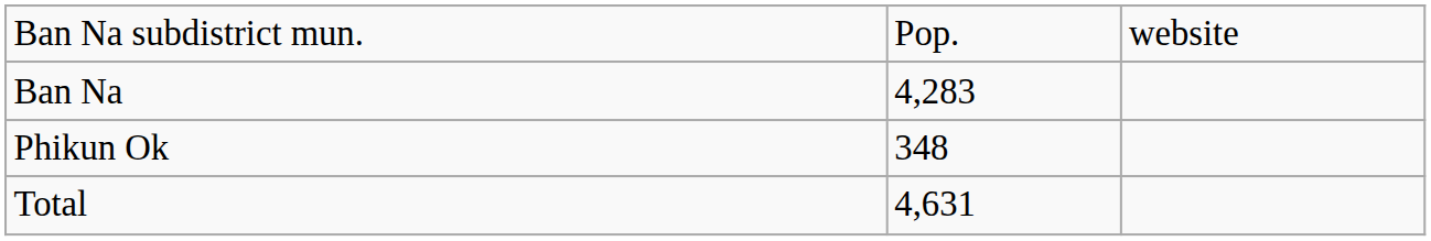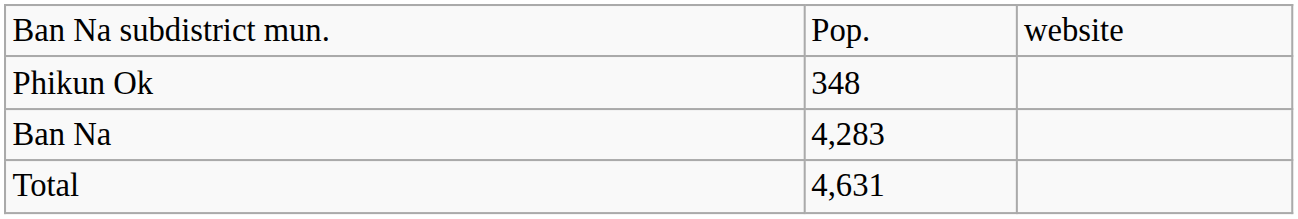 <table class="wikitable" style="width:50%;">
 <tr>
 <td>Ban Na subdistrict mun.</td>
 <td>Pop.</td>
 <td>website</td>
 </tr>
 <tr>
-<td>Ban Na</td>
-<td>4,283</td>
+<td>Phikun Ok</td>
+<td>348</td>
 <td></td>
 </tr>
 <tr>
-<td>Phikun Ok</td>
-<td>348</td>
+<td>Ban Na</td>
+<td>4,283</td>
 <td></td>
 </tr>
 <tr>
 <td>Total</td>
 <td>4,631</td>
 <td></td>
 </tr>
 </table>
